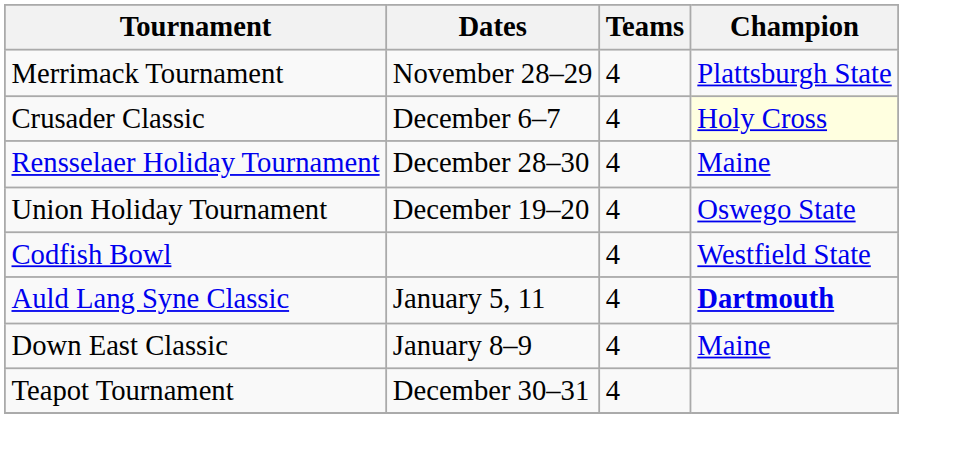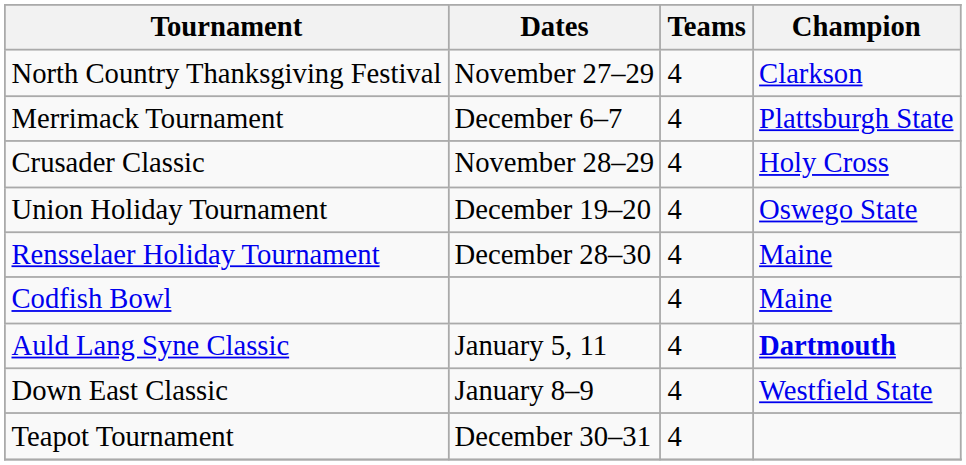 <table class="wikitable">
 <tr>
 <th>Tournament</th>
 <th>Dates</th>
 <th>Teams</th>
 <th>Champion</th>
 </tr>
 <tr>
+<td>North Country Thanksgiving Festival</td>
+<td>November 27–29</td>
+<td>4</td>
+<td><a href='#'>Clarkson</a></td>
+</tr>
+<tr>
 <td>Merrimack Tournament</td>
-<td>November 28–29</td>
+<td>December 6–7</td>
 <td>4</td>
 <td><a href='#'>Plattsburgh State</a></td>
 </tr>
 <tr>
 <td>Crusader Classic</td>
-<td>December 6–7</td>
+<td>November 28–29</td>
 <td>4</td>
-<td style="background: lightyellow;"><a href='#'>Holy Cross</a></td>
+<td><a href='#'>Holy Cross</a></td>
+</tr>
+<tr>
+<td>Union Holiday Tournament</td>
+<td>December 19–20</td>
+<td>4</td>
+<td><a href='#'>Oswego State</a></td>
 </tr>
 <tr>
 <td><a href='#'>Rensselaer Holiday Tournament</a></td>
 <td>December 28–30</td>
 <td>4</td>
 <td><a href='#'>Maine</a></td>
 </tr>
 <tr>
-<td>Union Holiday Tournament</td>
-<td>December 19–20</td>
-<td>4</td>
-<td><a href='#'>Oswego State</a></td>
-</tr>
-<tr>
 <td><a href='#'>Codfish Bowl</a></td>
 <td></td>
 <td>4</td>
-<td><a href='#'>Westfield State</a></td>
+<td><a href='#'>Maine</a></td>
 </tr>
 <tr>
 <td><a href='#'>Auld Lang Syne Classic</a></td>
 <td>January 5, 11</td>
 <td>4</td>
 <td><strong><a href='#'>Dartmouth</a></strong></td>
 </tr>
 <tr>
 <td>Down East Classic</td>
 <td>January 8–9</td>
 <td>4</td>
-<td><a href='#'>Maine</a></td>
+<td><a href='#'>Westfield State</a></td>
 </tr>
 <tr>
 <td>Teapot Tournament</td>
 <td>December 30–31</td>
 <td>4</td>
 <td></td>
 </tr>
 <tr>
 </tr>
 </table>
